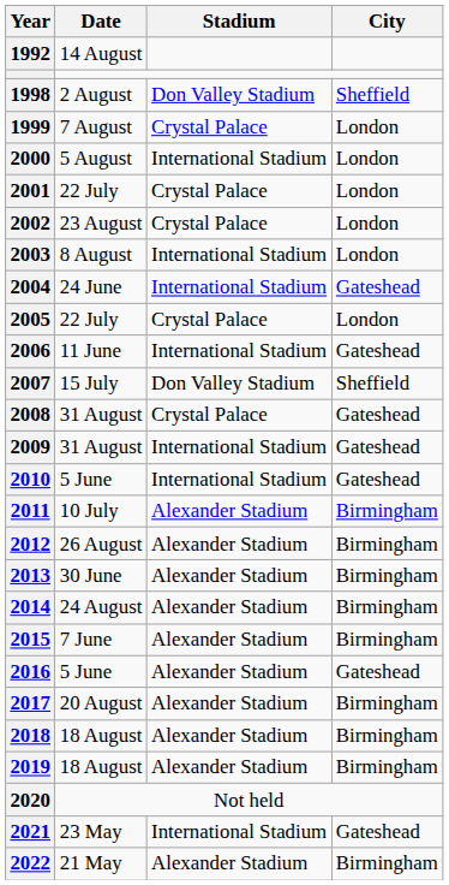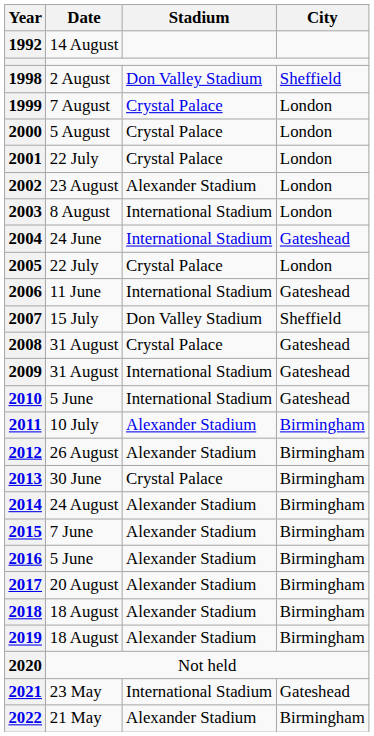 <table class="wikitable plainrowheaders">
 <tr>
 <th scope="col">Year</th>
 <th scope="col">Date</th>
 <th scope="col">Stadium</th>
 <th scope="col">City</th>
 </tr>
 <tr>
 <th scope="row">1992</th>
 <td>14 August</td>
 <td></td>
 <td></td>
 </tr>
 <tr>
 <th scope="row"></th>
 </tr>
 <tr>
 <th scope="row">1998</th>
 <td>2 August</td>
 <td><a href='#'>Don Valley Stadium</a></td>
 <td><a href='#'>Sheffield</a></td>
 </tr>
 <tr>
 <th scope="row">1999</th>
 <td>7 August</td>
 <td><a href='#'>Crystal Palace</a></td>
 <td>London</td>
 </tr>
 <tr>
 <th scope="row">2000</th>
 <td>5 August</td>
-<td>International Stadium</td>
+<td>Crystal Palace</td>
 <td>London</td>
 </tr>
 <tr>
 <th scope="row">2001</th>
 <td>22 July</td>
 <td>Crystal Palace</td>
 <td>London</td>
 </tr>
 <tr>
 <th scope="row">2002</th>
 <td>23 August</td>
-<td>Crystal Palace</td>
+<td>Alexander Stadium</td>
 <td>London</td>
 </tr>
 <tr>
 <th scope="row">2003</th>
 <td>8 August</td>
 <td>International Stadium</td>
 <td>London</td>
 </tr>
 <tr>
 <th scope="row">2004</th>
 <td>24 June</td>
 <td><a href='#'>International Stadium</a></td>
 <td><a href='#'>Gateshead</a></td>
 </tr>
 <tr>
 <th scope="row">2005</th>
 <td>22 July</td>
 <td>Crystal Palace</td>
 <td>London</td>
 </tr>
 <tr>
 <th scope="row">2006</th>
 <td>11 June</td>
 <td>International Stadium</td>
 <td>Gateshead</td>
 </tr>
 <tr>
 <th scope="row">2007</th>
 <td>15 July</td>
 <td>Don Valley Stadium</td>
 <td>Sheffield</td>
 </tr>
 <tr>
 <th scope="row">2008</th>
 <td>31 August</td>
 <td>Crystal Palace</td>
 <td>Gateshead</td>
 </tr>
 <tr>
 <th scope="row">2009</th>
 <td>31 August</td>
 <td>International Stadium</td>
 <td>Gateshead</td>
 </tr>
 <tr>
 <th scope="row"><a href='#'>2010</a></th>
 <td>5 June</td>
 <td>International Stadium</td>
 <td>Gateshead</td>
 </tr>
 <tr>
 <th scope="row"><a href='#'>2011</a></th>
 <td>10 July</td>
 <td><a href='#'>Alexander Stadium</a></td>
 <td><a href='#'>Birmingham</a></td>
 </tr>
 <tr>
 <th scope="row"><a href='#'>2012</a></th>
 <td>26 August</td>
 <td>Alexander Stadium</td>
 <td>Birmingham</td>
 </tr>
 <tr>
 <th scope="row"><a href='#'>2013</a></th>
 <td>30 June</td>
-<td>Alexander Stadium</td>
+<td>Crystal Palace</td>
 <td>Birmingham</td>
 </tr>
 <tr>
 <th scope="row"><a href='#'>2014</a></th>
 <td>24 August</td>
 <td>Alexander Stadium</td>
 <td>Birmingham</td>
 </tr>
 <tr>
 <th scope="row"><a href='#'>2015</a></th>
 <td>7 June</td>
 <td>Alexander Stadium</td>
 <td>Birmingham</td>
 </tr>
 <tr>
 <th scope="row"><a href='#'>2016</a></th>
 <td>5 June</td>
 <td>Alexander Stadium</td>
-<td>Gateshead</td>
+<td>Birmingham</td>
 </tr>
 <tr>
 <th scope="row"><a href='#'>2017</a></th>
 <td>20 August</td>
 <td>Alexander Stadium</td>
 <td>Birmingham</td>
 </tr>
 <tr>
 <th scope="row"><a href='#'>2018</a></th>
 <td>18 August</td>
 <td>Alexander Stadium</td>
 <td>Birmingham</td>
 </tr>
 <tr>
 <th scope="row"><a href='#'>2019</a></th>
 <td>18 August</td>
 <td>Alexander Stadium</td>
 <td>Birmingham</td>
 </tr>
 <tr>
 <th scope="row">2020</th>
 <td colspan="3" align="center">Not held</td>
 </tr>
 <tr>
 <th scope="row"><a href='#'>2021</a></th>
 <td>23 May</td>
 <td>International Stadium</td>
 <td>Gateshead</td>
 </tr>
 <tr>
 <th scope="row"><a href='#'>2022</a></th>
 <td>21 May</td>
 <td>Alexander Stadium</td>
 <td>Birmingham</td>
 </tr>
 </table>
